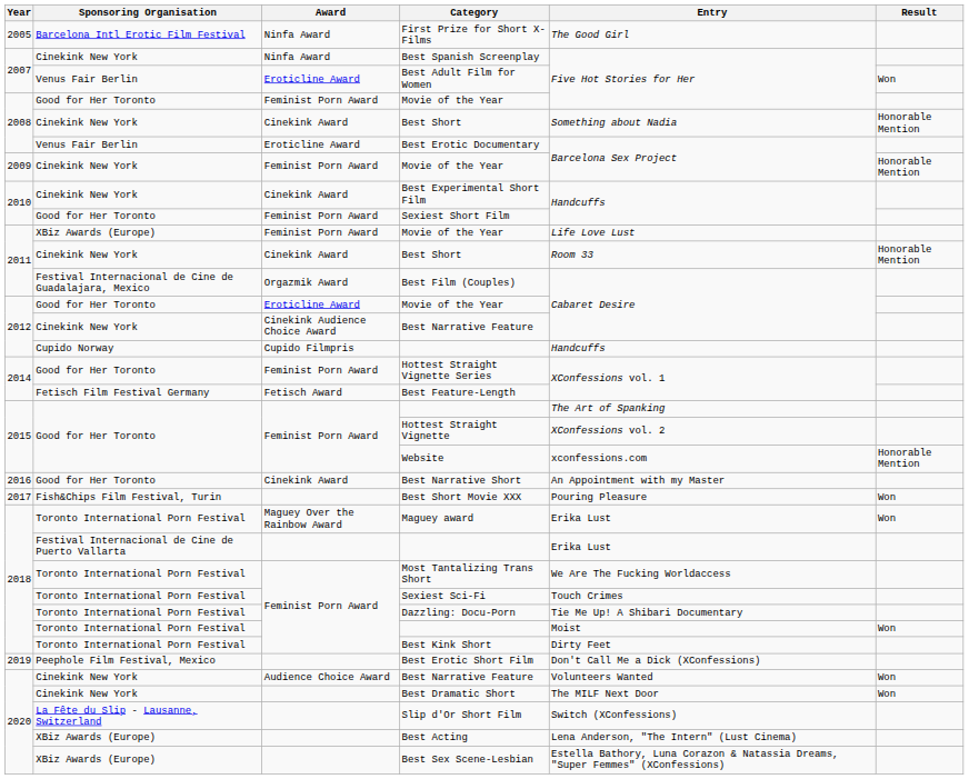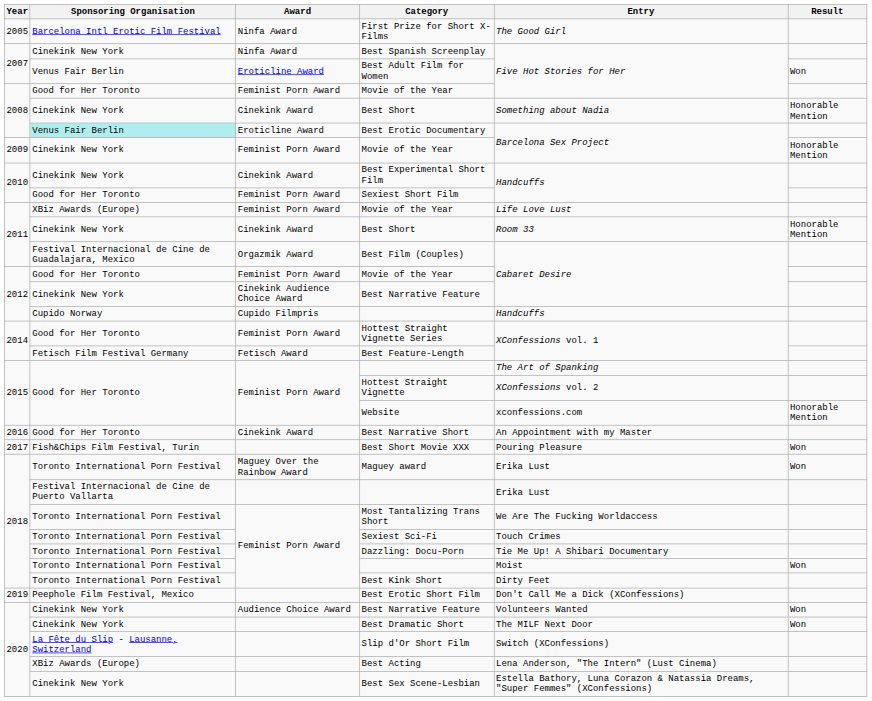 <table class="wikitable">
 <tr>
 <th>Year</th>
 <th>Sponsoring Organisation</th>
 <th>Award</th>
 <th>Category</th>
 <th>Entry</th>
 <th>Result</th>
 </tr>
 <tr>
 <td>2005</td>
 <td><a href='#'>Barcelona Intl Erotic Film Festival</a></td>
 <td>Ninfa Award</td>
 <td>First Prize for Short X-Films</td>
 <td><em>The Good Girl</em></td>
 <td></td>
 </tr>
 <tr>
 <td rowspan="2">2007</td>
 <td>Cinekink New York</td>
 <td>Ninfa Award</td>
 <td>Best Spanish Screenplay</td>
 <td rowspan="3"><em>Five Hot Stories for Her</em></td>
 <td></td>
 </tr>
 <tr>
 <td>Venus Fair Berlin</td>
 <td><a href='#'>Eroticline Award</a></td>
 <td>Best Adult Film for Women</td>
 <td>Won</td>
 </tr>
 <tr>
 <td rowspan="3">2008</td>
 <td>Good for Her Toronto</td>
 <td>Feminist Porn Award</td>
 <td>Movie of the Year</td>
 <td></td>
 </tr>
 <tr>
 <td>Cinekink New York</td>
 <td>Cinekink Award</td>
 <td>Best Short</td>
 <td><em>Something about Nadia</em></td>
 <td>Honorable Mention</td>
 </tr>
 <tr>
-<td>Venus Fair Berlin</td>
+<td style="background: paleturquoise;">Venus Fair Berlin</td>
 <td>Eroticline Award</td>
 <td>Best Erotic Documentary</td>
 <td rowspan="2"><em>Barcelona Sex Project</em></td>
 <td></td>
 </tr>
 <tr>
 <td>2009</td>
 <td>Cinekink New York</td>
 <td>Feminist Porn Award</td>
 <td>Movie of the Year</td>
 <td>Honorable Mention</td>
 </tr>
 <tr>
 <td rowspan="2">2010</td>
 <td>Cinekink New York</td>
 <td>Cinekink Award</td>
 <td>Best Experimental Short Film</td>
 <td rowspan="2"><em>Handcuffs</em></td>
 <td></td>
 </tr>
 <tr>
 <td>Good for Her Toronto</td>
 <td>Feminist Porn Award</td>
 <td>Sexiest Short Film</td>
 <td></td>
 </tr>
 <tr>
 <td rowspan="3">2011</td>
 <td>XBiz Awards (Europe)</td>
 <td>Feminist Porn Award</td>
 <td>Movie of the Year</td>
 <td><em>Life Love Lust</em></td>
 <td></td>
 </tr>
 <tr>
 <td>Cinekink New York</td>
 <td>Cinekink Award</td>
 <td>Best Short</td>
 <td><em>Room 33</em></td>
 <td>Honorable Mention</td>
 </tr>
 <tr>
 <td>Festival Internacional de Cine de Guadalajara, Mexico</td>
 <td>Orgazmik Award</td>
 <td>Best Film (Couples)</td>
 <td rowspan="3"><em>Cabaret Desire</em></td>
 <td></td>
 </tr>
 <tr>
 <td rowspan="3">2012</td>
 <td>Good for Her Toronto</td>
-<td><a href='#'>Eroticline Award</a></td>
+<td>Feminist Porn Award</td>
 <td>Movie of the Year</td>
 <td></td>
 </tr>
 <tr>
 <td>Cinekink New York</td>
 <td>Cinekink Audience Choice Award</td>
 <td>Best Narrative Feature</td>
 <td></td>
 </tr>
 <tr>
 <td>Cupido Norway</td>
 <td>Cupido Filmpris</td>
 <td></td>
 <td><em>Handcuffs</em></td>
 <td></td>
 </tr>
 <tr>
 <td rowspan="2">2014</td>
 <td>Good for Her Toronto</td>
 <td>Feminist Porn Award</td>
 <td>Hottest Straight Vignette Series</td>
 <td rowspan="2"><em>XConfessions</em> vol. 1</td>
 <td></td>
 </tr>
 <tr>
 <td>Fetisch Film Festival Germany</td>
 <td>Fetisch Award</td>
 <td>Best Feature-Length</td>
 <td></td>
 </tr>
 <tr>
 <td rowspan="3">2015</td>
 <td rowspan="3">Good for Her Toronto</td>
 <td rowspan="3">Feminist Porn Award</td>
 <td></td>
 <td><em>The Art of Spanking</em></td>
 <td></td>
 </tr>
 <tr>
 <td>Hottest Straight Vignette</td>
 <td><em>XConfessions</em> vol. 2</td>
 <td></td>
 </tr>
 <tr>
 <td>Website</td>
 <td>xconfessions.com</td>
 <td>Honorable Mention</td>
 </tr>
 <tr>
 <td>2016</td>
 <td>Good for Her Toronto</td>
 <td>Cinekink Award</td>
 <td>Best Narrative Short</td>
 <td>An Appointment with my Master</td>
 <td></td>
 </tr>
 <tr>
 <td>2017</td>
 <td>Fish&Chips Film Festival, Turin</td>
 <td></td>
 <td>Best Short Movie XXX</td>
 <td>Pouring Pleasure</td>
 <td>Won</td>
 </tr>
 <tr>
 <td rowspan="7">2018</td>
 <td>Toronto International Porn Festival</td>
 <td>Maguey Over the Rainbow Award</td>
 <td>Maguey award</td>
 <td>Erika Lust</td>
 <td>Won</td>
 </tr>
 <tr>
 <td>Festival Internacional de Cine de Puerto Vallarta</td>
 <td></td>
 <td></td>
 <td>Erika Lust</td>
 <td></td>
 </tr>
 <tr>
 <td>Toronto International Porn Festival</td>
 <td rowspan="5">Feminist Porn Award</td>
 <td>Most Tantalizing Trans Short</td>
 <td>We Are The Fucking Worldaccess</td>
 <td></td>
 </tr>
 <tr>
 <td>Toronto International Porn Festival</td>
 <td>Sexiest Sci-Fi</td>
 <td>Touch Crimes</td>
 <td></td>
 </tr>
 <tr>
 <td>Toronto International Porn Festival</td>
 <td>Dazzling: Docu-Porn</td>
 <td>Tie Me Up! A Shibari Documentary</td>
 <td></td>
 </tr>
 <tr>
 <td>Toronto International Porn Festival</td>
 <td></td>
 <td>Moist</td>
 <td>Won</td>
 </tr>
 <tr>
 <td>Toronto International Porn Festival</td>
 <td>Best Kink Short</td>
 <td>Dirty Feet</td>
 <td></td>
 </tr>
 <tr>
 <td>2019</td>
 <td>Peephole Film Festival, Mexico</td>
 <td></td>
 <td>Best Erotic Short Film</td>
 <td>Don't Call Me a Dick (XConfessions)</td>
 <td></td>
 </tr>
 <tr>
 <td rowspan="5">2020</td>
 <td>Cinekink New York</td>
 <td>Audience Choice Award</td>
 <td>Best Narrative Feature</td>
 <td>Volunteers Wanted</td>
 <td>Won</td>
 </tr>
 <tr>
 <td>Cinekink New York</td>
 <td></td>
 <td>Best Dramatic Short</td>
 <td>The MILF Next Door</td>
 <td>Won</td>
 </tr>
 <tr>
 <td><a href='#'>La Fête du Slip</a> - <a href='#'>Lausanne, Switzerland</a></td>
 <td></td>
 <td>Slip d'Or Short Film</td>
 <td>Switch (XConfessions)</td>
 <td></td>
 </tr>
 <tr>
 <td>XBiz Awards (Europe)</td>
 <td></td>
 <td>Best Acting</td>
 <td>Lena Anderson, "The Intern" (Lust Cinema)</td>
 <td></td>
 </tr>
 <tr>
-<td>XBiz Awards (Europe)</td>
+<td>Cinekink New York</td>
 <td></td>
 <td>Best Sex Scene-Lesbian</td>
 <td>Estella Bathory, Luna Corazon & Natassia Dreams, "Super Femmes" (XConfessions)</td>
 <td></td>
 </tr>
 </table>
